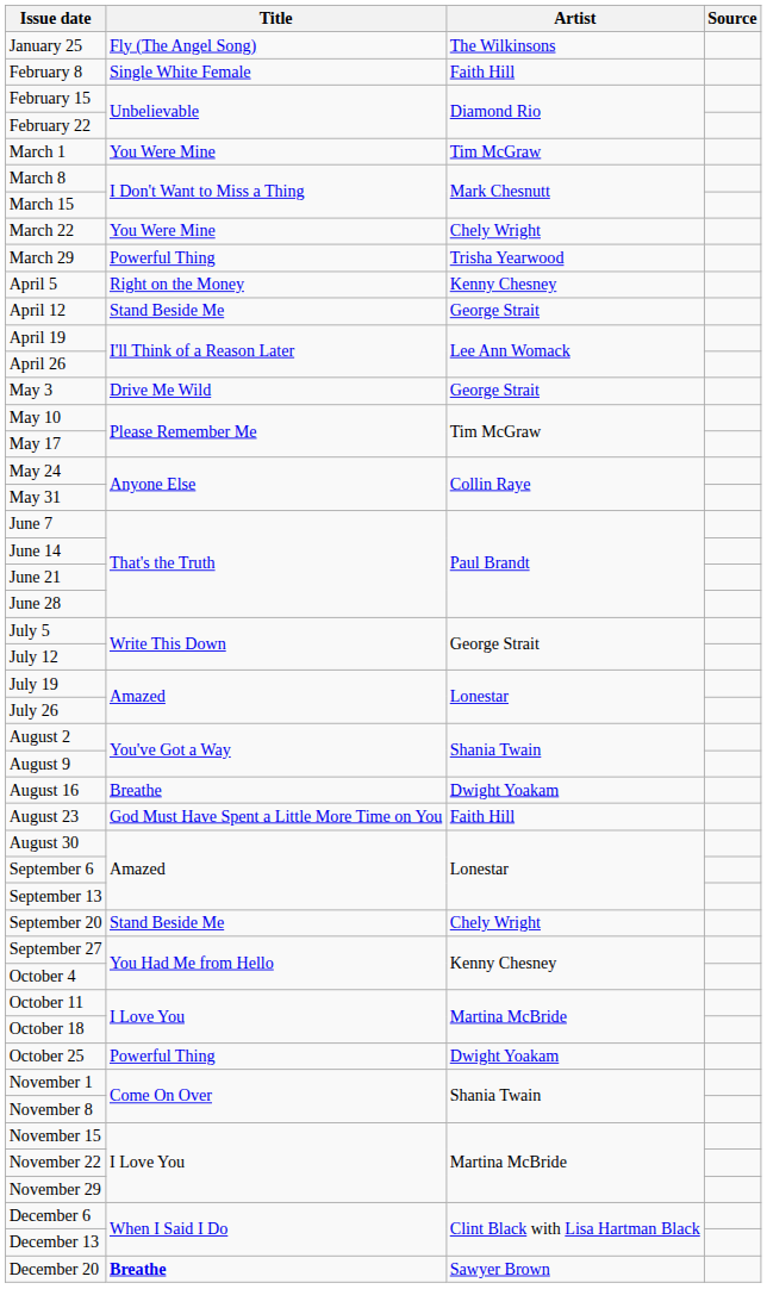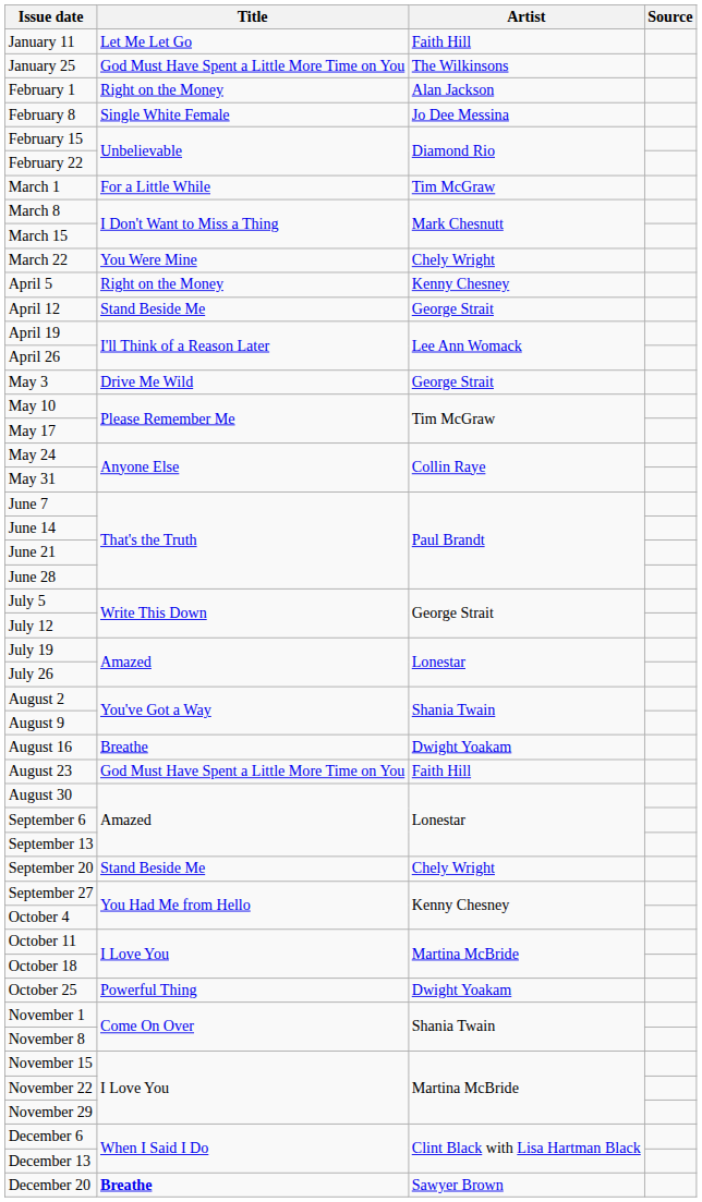 <table class="wikitable">
 <tr>
 <th>Issue date</th>
 <th>Title</th>
 <th>Artist</th>
 <th>Source</th>
 </tr>
 <tr>
+<td>January 11</td>
+<td><a href='#'>Let Me Let Go</a></td>
+<td><a href='#'>Faith Hill</a></td>
+<td align=center></td>
+</tr>
+<tr>
 <td>January 25</td>
-<td><a href='#'>Fly (The Angel Song)</a></td>
+<td><a href='#'>God Must Have Spent a Little More Time on You</a></td>
 <td><a href='#'>The Wilkinsons</a></td>
+<td align=center></td>
+</tr>
+<tr>
+<td>February 1</td>
+<td><a href='#'>Right on the Money</a></td>
+<td><a href='#'>Alan Jackson</a></td>
 <td align=center></td>
 </tr>
 <tr>
 <td>February 8</td>
 <td><a href='#'>Single White Female</a></td>
-<td><a href='#'>Faith Hill</a></td>
+<td><a href='#'>Jo Dee Messina</a></td>
 <td align=center></td>
 </tr>
 <tr>
 <td>February 15</td>
 <td rowspan=2><a href='#'>Unbelievable</a></td>
 <td rowspan=2><a href='#'>Diamond Rio</a></td>
 <td align=center></td>
 </tr>
 <tr>
 <td>February 22</td>
 <td align=center></td>
 </tr>
 <tr>
 <td>March 1</td>
-<td><a href='#'>You Were Mine</a></td>
+<td><a href='#'>For a Little While</a></td>
 <td><a href='#'>Tim McGraw</a></td>
 <td align=center></td>
 </tr>
 <tr>
 <td>March 8</td>
 <td rowspan=2><a href='#'>I Don't Want to Miss a Thing</a></td>
 <td rowspan=2><a href='#'>Mark Chesnutt</a></td>
 <td align=center></td>
 </tr>
 <tr>
 <td>March 15</td>
 <td align=center></td>
 </tr>
 <tr>
 <td>March 22</td>
 <td><a href='#'>You Were Mine</a></td>
 <td><a href='#'>Chely Wright</a></td>
-<td align=center></td>
-</tr>
-<tr>
-<td>March 29</td>
-<td><a href='#'>Powerful Thing</a></td>
-<td><a href='#'>Trisha Yearwood</a></td>
 <td align=center></td>
 </tr>
 <tr>
 <td>April 5</td>
 <td><a href='#'>Right on the Money</a></td>
 <td><a href='#'>Kenny Chesney</a></td>
 <td align=center></td>
 </tr>
 <tr>
 <td>April 12</td>
 <td><a href='#'>Stand Beside Me</a></td>
 <td><a href='#'>George Strait</a></td>
 <td align=center></td>
 </tr>
 <tr>
 <td>April 19</td>
 <td rowspan=2><a href='#'>I'll Think of a Reason Later</a></td>
 <td rowspan=2><a href='#'>Lee Ann Womack</a></td>
 <td align=center></td>
 </tr>
 <tr>
 <td>April 26</td>
 <td align=center></td>
 </tr>
 <tr>
 <td>May 3</td>
 <td><a href='#'>Drive Me Wild</a></td>
 <td><a href='#'>George Strait</a></td>
 <td align=center></td>
 </tr>
 <tr>
 <td>May 10</td>
 <td rowspan=2><a href='#'>Please Remember Me</a></td>
 <td rowspan=2>Tim McGraw</td>
 <td align=center></td>
 </tr>
 <tr>
 <td>May 17</td>
 <td align=center></td>
 </tr>
 <tr>
 <td>May 24</td>
 <td rowspan=2><a href='#'>Anyone Else</a></td>
 <td rowspan=2><a href='#'>Collin Raye</a></td>
 <td align=center></td>
 </tr>
 <tr>
 <td>May 31</td>
 <td align=center></td>
 </tr>
 <tr>
 <td>June 7</td>
 <td rowspan=4><a href='#'>That's the Truth</a></td>
 <td rowspan=4><a href='#'>Paul Brandt</a></td>
 <td align=center></td>
 </tr>
 <tr>
 <td>June 14</td>
 <td align=center></td>
 </tr>
 <tr>
 <td>June 21</td>
 <td align=center></td>
 </tr>
 <tr>
 <td>June 28</td>
 <td align=center></td>
 </tr>
 <tr>
 <td>July 5</td>
 <td rowspan=2><a href='#'>Write This Down</a></td>
 <td rowspan=2>George Strait</td>
 <td align=center></td>
 </tr>
 <tr>
 <td>July 12</td>
 <td align=center></td>
 </tr>
 <tr>
 <td>July 19</td>
 <td rowspan=2><a href='#'>Amazed</a></td>
 <td rowspan=2><a href='#'>Lonestar</a></td>
 <td align=center></td>
 </tr>
 <tr>
 <td>July 26</td>
 <td align=center></td>
 </tr>
 <tr>
 <td>August 2</td>
 <td rowspan=2><a href='#'>You've Got a Way</a></td>
 <td rowspan=2><a href='#'>Shania Twain</a></td>
 <td align=center></td>
 </tr>
 <tr>
 <td>August 9</td>
 <td align=center></td>
 </tr>
 <tr>
 <td>August 16</td>
 <td><a href='#'>Breathe</a></td>
 <td><a href='#'>Dwight Yoakam</a></td>
 <td align=center></td>
 </tr>
 <tr>
 <td>August 23</td>
 <td><a href='#'>God Must Have Spent a Little More Time on You</a></td>
 <td><a href='#'>Faith Hill</a></td>
 <td align=center></td>
 </tr>
 <tr>
 <td>August 30</td>
 <td rowspan=3>Amazed</td>
 <td rowspan=3>Lonestar</td>
 <td align=center></td>
 </tr>
 <tr>
 <td>September 6</td>
 <td align=center></td>
 </tr>
 <tr>
 <td>September 13</td>
 <td align=center></td>
 </tr>
 <tr>
 <td>September 20</td>
 <td><a href='#'>Stand Beside Me</a></td>
 <td><a href='#'>Chely Wright</a></td>
 <td align=center></td>
 </tr>
 <tr>
 <td>September 27</td>
 <td rowspan=2><a href='#'>You Had Me from Hello</a></td>
 <td rowspan=2>Kenny Chesney</td>
 <td align=center></td>
 </tr>
 <tr>
 <td>October 4</td>
 <td align=center></td>
 </tr>
 <tr>
 <td>October 11</td>
 <td rowspan=2><a href='#'>I Love You</a></td>
 <td rowspan=2><a href='#'>Martina McBride</a></td>
 <td align=center></td>
 </tr>
 <tr>
 <td>October 18</td>
 <td align=center></td>
 </tr>
 <tr>
 <td>October 25</td>
 <td><a href='#'>Powerful Thing</a></td>
 <td><a href='#'>Dwight Yoakam</a></td>
 <td align=center></td>
 </tr>
 <tr>
 <td>November 1</td>
 <td rowspan=2><a href='#'>Come On Over</a></td>
 <td rowspan=2>Shania Twain</td>
 <td align=center></td>
 </tr>
 <tr>
 <td>November 8</td>
 <td align=center></td>
 </tr>
 <tr>
 <td>November 15</td>
 <td rowspan=3>I Love You</td>
 <td rowspan=3>Martina McBride</td>
 <td align=center></td>
 </tr>
 <tr>
 <td>November 22</td>
 <td align=center></td>
 </tr>
 <tr>
 <td>November 29</td>
 <td align=center></td>
 </tr>
 <tr>
 <td>December 6</td>
 <td rowspan=2><a href='#'>When I Said I Do</a></td>
 <td rowspan=2><a href='#'>Clint Black</a> with <a href='#'>Lisa Hartman Black</a></td>
 <td align=center></td>
 </tr>
 <tr>
 <td>December 13</td>
 <td align=center></td>
 </tr>
 <tr>
 <td>December 20</td>
 <td><strong><a href='#'>Breathe</a></strong></td>
 <td><a href='#'>Sawyer Brown</a></td>
 <td align=center></td>
 </tr>
 </table>
